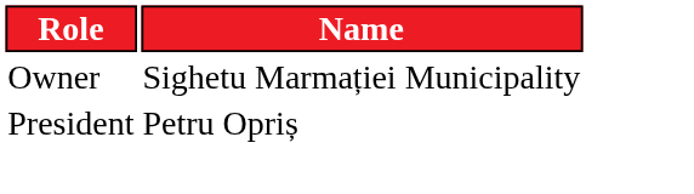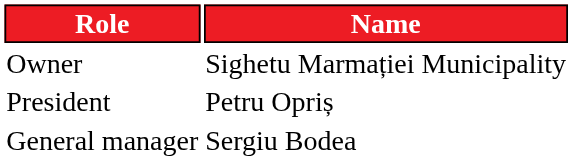 <table class="toccolours">
 <tr>
 <th style="background:#ed1c24;color:#FFFFFF;border:1px solid #000000;">Role</th>
 <th style="background:#ed1c24;color:#FFFFFF;border:1px solid #000000;">Name</th>
 </tr>
 <tr>
 <td>Owner</td>
 <td> Sighetu Marmației Municipality</td>
 </tr>
 <tr>
 <td>President</td>
 <td> Petru Opriș</td>
 </tr>
+<tr>
+<td>General manager</td>
+<td> Sergiu Bodea</td>
+</tr>
 </table>
